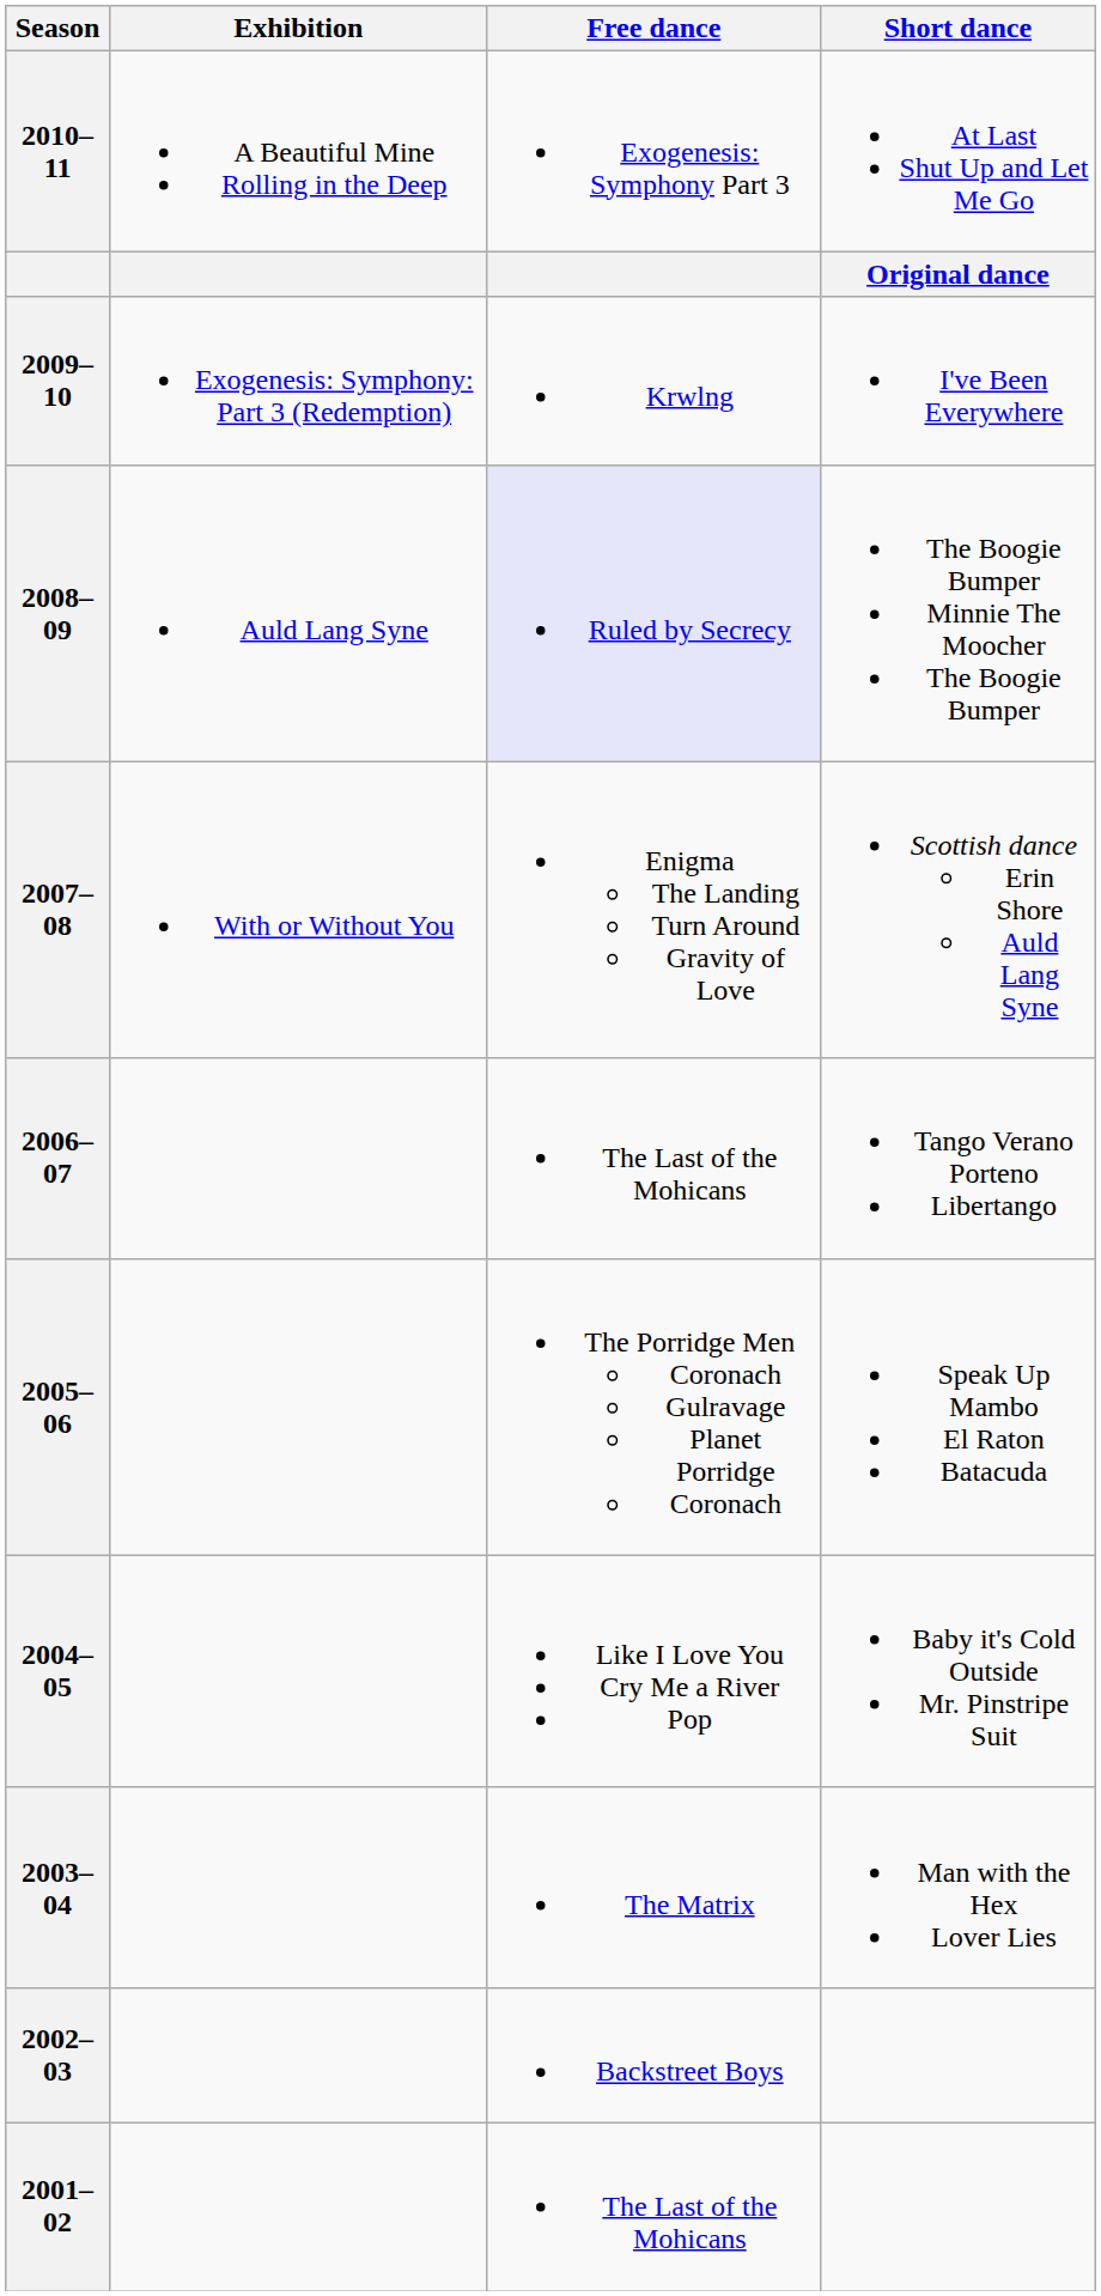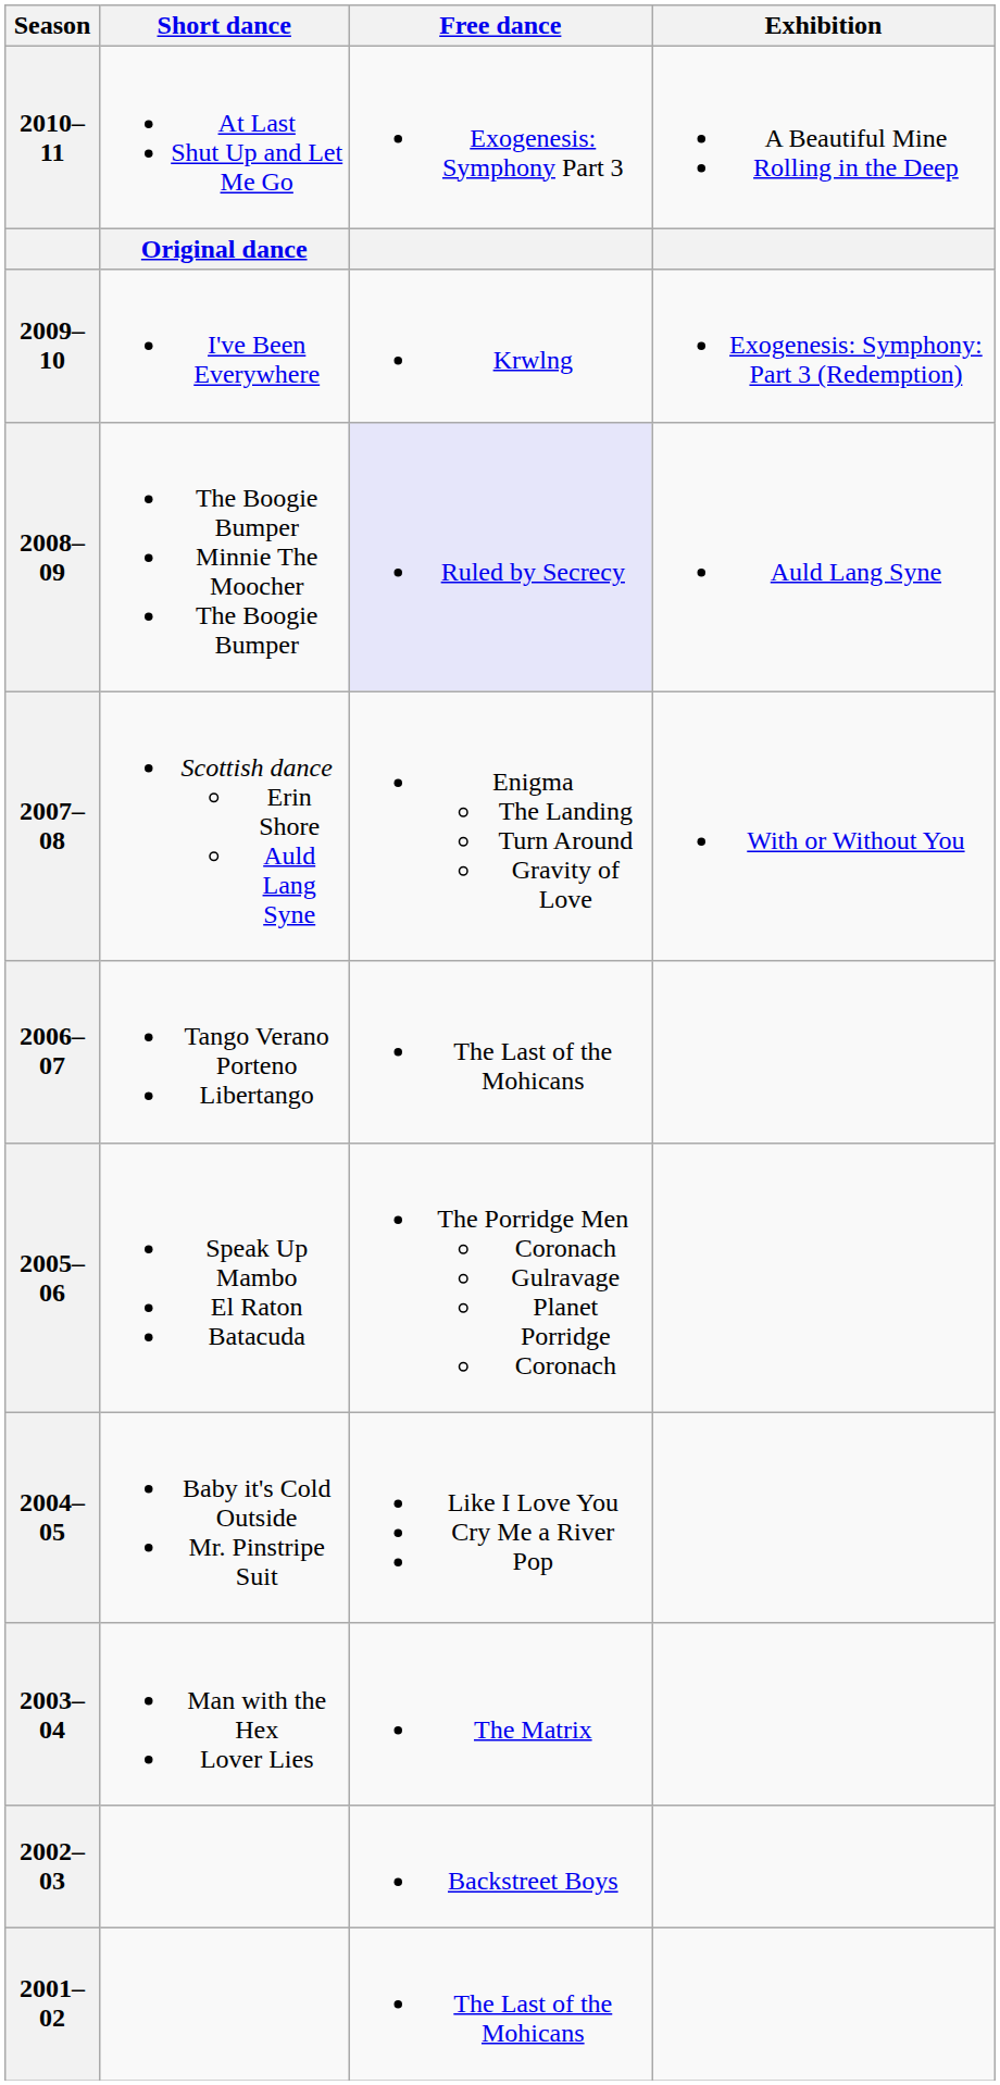 <table class="wikitable" style="text-align:center">
 <tr>
 <th>Season</th>
+<th><a href='#'>Short dance</a></th>
+<th><a href='#'>Free dance</a></th>
 <th>Exhibition</th>
-<th><a href='#'>Free dance</a></th>
-<th><a href='#'>Short dance</a></th>
 </tr>
 <tr>
 <th>2010–11 <br></th>
+<td><br><ul><li><a href='#'>At Last</a> <br></li><li><a href='#'>Shut Up and Let Me Go</a> <br></li></ul></td>
+<td><br><ul><li><a href='#'>Exogenesis: Symphony</a> Part 3 <br></li></ul></td>
 <td><br><ul><li>A Beautiful Mine <br></li><li><a href='#'>Rolling in the Deep</a> <br></li></ul></td>
-<td><br><ul><li><a href='#'>Exogenesis: Symphony</a> Part 3 <br></li></ul></td>
-<td><br><ul><li><a href='#'>At Last</a> <br></li><li><a href='#'>Shut Up and Let Me Go</a> <br></li></ul></td>
 </tr>
 <tr>
 <th></th>
+<th><a href='#'>Original dance</a></th>
 <th></th>
 <th></th>
-<th><a href='#'>Original dance</a></th>
 </tr>
 <tr>
 <th>2009–10 <br></th>
+<td><br><ul><li><a href='#'>I've Been Everywhere</a> <br></li></ul></td>
+<td><br><ul><li><a href='#'>Krwlng</a> <br></li></ul></td>
 <td><br><ul><li><a href='#'>Exogenesis: Symphony: Part 3 (Redemption)</a> <br></li></ul></td>
-<td><br><ul><li><a href='#'>Krwlng</a> <br></li></ul></td>
-<td><br><ul><li><a href='#'>I've Been Everywhere</a> <br></li></ul></td>
 </tr>
 <tr>
 <th>2008–09 <br></th>
+<td><br><ul><li> The Boogie Bumper <br></li><li> Minnie The Moocher <br></li><li> The Boogie Bumper <br></li></ul></td>
+<td style="background: lavender;"><br><ul><li><a href='#'>Ruled by Secrecy</a> <br></li></ul></td>
 <td><br><ul><li><a href='#'>Auld Lang Syne</a> <br></li></ul></td>
-<td style="background: lavender;"><br><ul><li><a href='#'>Ruled by Secrecy</a> <br></li></ul></td>
-<td><br><ul><li> The Boogie Bumper <br></li><li> Minnie The Moocher <br></li><li> The Boogie Bumper <br></li></ul></td>
 </tr>
 <tr>
 <th>2007–08 <br></th>
+<td><br><ul><li><em>Scottish dance</em><ul><li>Erin Shore</li><li><a href='#'>Auld Lang Syne</a> <br></li></ul></li></ul></td>
+<td><br><ul><li>Enigma<ul><li>The Landing</li><li>Turn Around</li><li>Gravity of Love</li></ul></li></ul></td>
 <td><br><ul><li><a href='#'>With or Without You</a> <br></li></ul></td>
-<td><br><ul><li>Enigma<ul><li>The Landing</li><li>Turn Around</li><li>Gravity of Love</li></ul></li></ul></td>
-<td><br><ul><li><em>Scottish dance</em><ul><li>Erin Shore</li><li><a href='#'>Auld Lang Syne</a> <br></li></ul></li></ul></td>
 </tr>
 <tr>
 <th>2006–07 <br></th>
+<td><br><ul><li>Tango Verano Porteno <br></li><li>Libertango <br></li></ul></td>
+<td><br><ul><li>The Last of the Mohicans <br></li></ul></td>
 <td></td>
-<td><br><ul><li>The Last of the Mohicans <br></li></ul></td>
-<td><br><ul><li>Tango Verano Porteno <br></li><li>Libertango <br></li></ul></td>
 </tr>
 <tr>
 <th>2005–06 <br></th>
+<td><br><ul><li> Speak Up Mambo <br></li><li> El Raton <br></li><li> Batacuda <br></li></ul></td>
+<td><br><ul><li>The Porridge Men<ul><li>Coronach</li><li>Gulravage</li><li>Planet Porridge</li><li>Coronach</li></ul></li></ul></td>
 <td></td>
-<td><br><ul><li>The Porridge Men<ul><li>Coronach</li><li>Gulravage</li><li>Planet Porridge</li><li>Coronach</li></ul></li></ul></td>
-<td><br><ul><li> Speak Up Mambo <br></li><li> El Raton <br></li><li> Batacuda <br></li></ul></td>
 </tr>
 <tr>
 <th>2004–05 <br></th>
+<td><br><ul><li> Baby it's Cold Outside <br></li><li> Mr. Pinstripe Suit <br></li></ul></td>
+<td><br><ul><li>Like I Love You <br></li><li>Cry Me a River <br></li><li>Pop <br></li></ul></td>
 <td></td>
-<td><br><ul><li>Like I Love You <br></li><li>Cry Me a River <br></li><li>Pop <br></li></ul></td>
-<td><br><ul><li> Baby it's Cold Outside <br></li><li> Mr. Pinstripe Suit <br></li></ul></td>
 </tr>
 <tr>
 <th>2003–04 <br></th>
+<td><br><ul><li>Man with the Hex <br></li><li>Lover Lies <br></li></ul></td>
+<td><br><ul><li><a href='#'>The Matrix</a> <br></li></ul></td>
 <td></td>
-<td><br><ul><li><a href='#'>The Matrix</a> <br></li></ul></td>
-<td><br><ul><li>Man with the Hex <br></li><li>Lover Lies <br></li></ul></td>
 </tr>
 <tr>
 <th>2002–03 <br></th>
 <td></td>
 <td><br><ul><li><a href='#'>Backstreet Boys</a></li></ul></td>
 <td></td>
 </tr>
 <tr>
 <th>2001–02 <br></th>
 <td></td>
 <td><br><ul><li><a href='#'>The Last of the Mohicans</a></li></ul></td>
 <td></td>
 </tr>
 </table>
